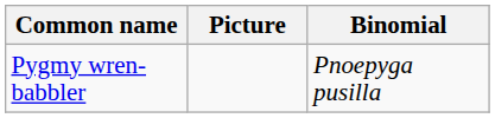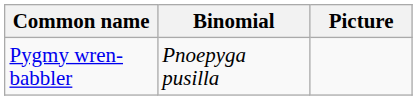 <table width=50% class="wikitable">
 <tr>
 <th width=30%>Common name</th>
+<th width=30%>Binomial</th>
 <th width=20%>Picture</th>
-<th width=30%>Binomial</th>
 </tr>
 <tr>
 <td><a href='#'>Pygmy wren-babbler</a></td>
+<td><em>Pnoepyga pusilla</em></td>
 <td></td>
-<td><em>Pnoepyga pusilla</em></td>
 </tr>
 </table>
